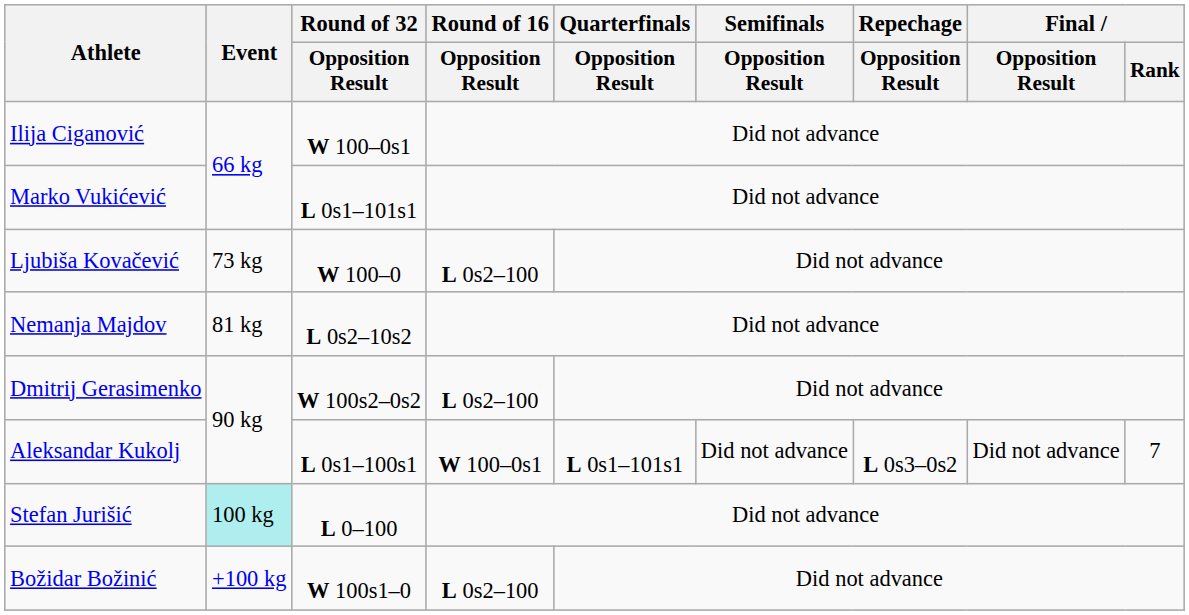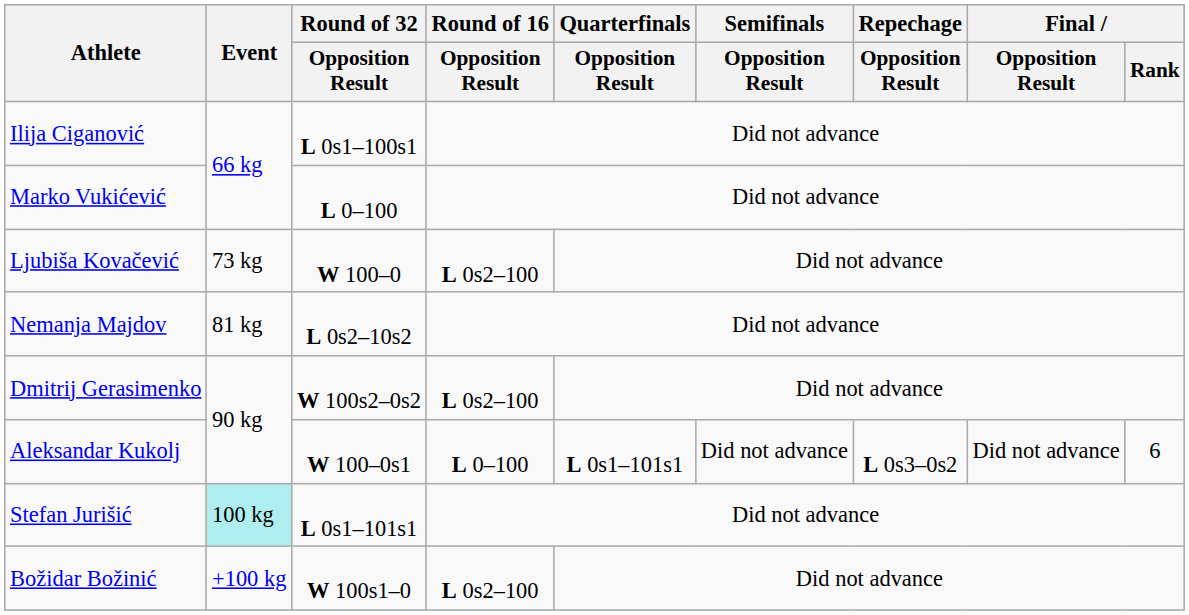 <table class="wikitable" style="font-size:90%">
 <tr>
 <th rowspan="2">Athlete</th>
 <th rowspan="2">Event</th>
 <th>Round of 32</th>
 <th>Round of 16</th>
 <th>Quarterfinals</th>
 <th>Semifinals</th>
 <th>Repechage</th>
 <th colspan=2>Final / </th>
 </tr>
 <tr style="font-size:95%">
 <th>Opposition<br>Result</th>
 <th>Opposition<br>Result</th>
 <th>Opposition<br>Result</th>
 <th>Opposition<br>Result</th>
 <th>Opposition<br>Result</th>
 <th>Opposition<br>Result</th>
 <th>Rank</th>
 </tr>
 <tr align=center>
 <td align=left><a href='#'>Ilija Ciganović</a></td>
 <td align=left rowspan=2><a href='#'>66 kg</a></td>
-<td><br><strong>W</strong> 100–0s1</td>
+<td><br><strong>L</strong> 0s1–100s1</td>
 <td colspan=6 align=center>Did not advance</td>
 </tr>
 <tr align=center>
 <td align=left><a href='#'>Marko Vukićević</a></td>
-<td><br><strong>L</strong> 0s1–101s1</td>
+<td><br><strong>L</strong> 0–100</td>
 <td colspan=6 align=center>Did not advance</td>
 </tr>
 <tr align=center>
 <td align=left><a href='#'>Ljubiša Kovačević</a></td>
 <td align=left>73 kg</td>
 <td><br><strong>W</strong> 100–0</td>
 <td><br><strong>L</strong> 0s2–100</td>
 <td colspan=5 align=center>Did not advance</td>
 </tr>
 <tr align=center>
 <td align=left><a href='#'>Nemanja Majdov</a></td>
 <td align=left>81 kg</td>
 <td><br><strong>L</strong> 0s2–10s2</td>
 <td colspan=6 align=center>Did not advance</td>
 </tr>
 <tr align=center>
 <td align=left><a href='#'>Dmitrij Gerasimenko</a></td>
 <td align=left rowspan=2>90 kg</td>
 <td><br><strong>W</strong> 100s2–0s2</td>
 <td><br><strong>L</strong> 0s2–100</td>
 <td colspan=5 align=center>Did not advance</td>
 </tr>
 <tr align=center>
 <td align=left><a href='#'>Aleksandar Kukolj</a></td>
-<td><br><strong>L</strong> 0s1–100s1</td>
 <td><br><strong>W</strong> 100–0s1</td>
+<td><br><strong>L</strong> 0–100</td>
 <td><br><strong>L</strong> 0s1–101s1</td>
 <td colspan=1 align=center>Did not advance</td>
 <td><br><strong>L</strong> 0s3–0s2</td>
 <td colspan=1 align=center>Did not advance</td>
-<td>7</td>
+<td>6</td>
 </tr>
 <tr align=center>
 <td align=left><a href='#'>Stefan Jurišić</a></td>
 <td align=left style="background: paleturquoise;">100 kg</td>
-<td><br><strong>L</strong> 0–100</td>
+<td><br><strong>L</strong> 0s1–101s1</td>
 <td colspan=6 align=center>Did not advance</td>
 </tr>
 <tr align=center>
 <td align=left><a href='#'>Božidar Božinić</a></td>
 <td align=left><a href='#'>+100 kg</a></td>
 <td><br><strong>W</strong> 100s1–0</td>
 <td><br><strong>L</strong> 0s2–100</td>
 <td colspan=5 align=center>Did not advance</td>
 </tr>
 </table>
